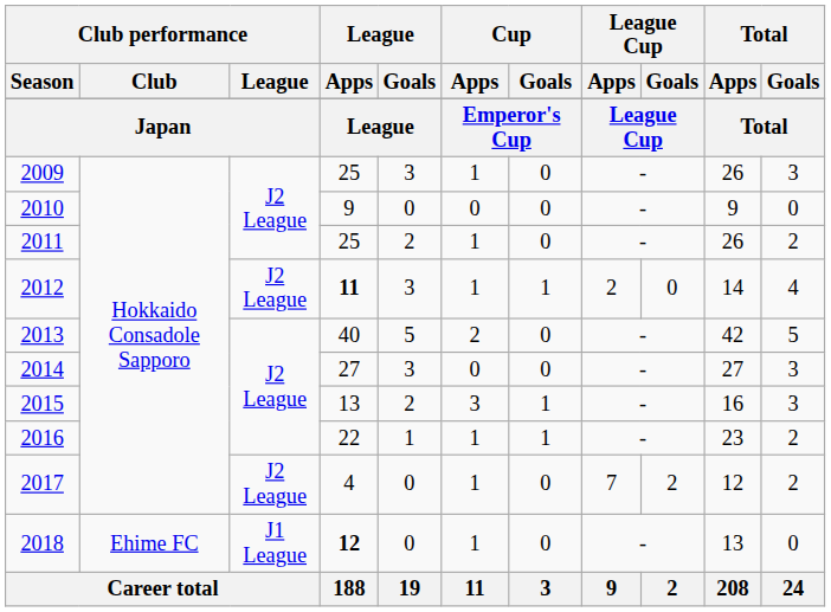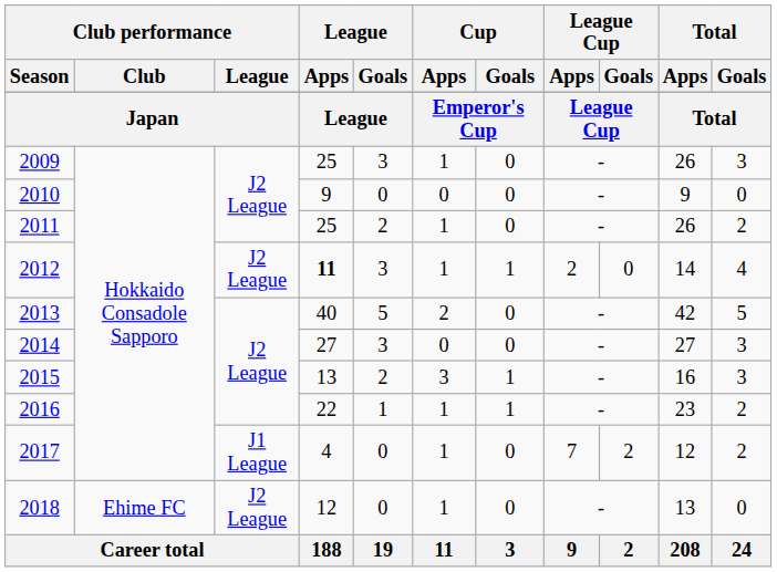 <table class="wikitable" style="text-align:center">
 <tr>
 <th colspan=3>Club performance</th>
 <th colspan=2>League</th>
 <th colspan=2>Cup</th>
 <th colspan=2>League Cup</th>
 <th colspan=2>Total</th>
 </tr>
 <tr>
 <th>Season</th>
 <th>Club</th>
 <th>League</th>
 <th>Apps</th>
 <th>Goals</th>
 <th>Apps</th>
 <th>Goals</th>
 <th>Apps</th>
 <th>Goals</th>
 <th>Apps</th>
 <th>Goals</th>
 </tr>
 <tr>
 </tr>
 <tr>
 <th colspan=3>Japan</th>
 <th colspan=2>League</th>
 <th colspan=2><a href='#'>Emperor's Cup</a></th>
 <th colspan=2><a href='#'>League Cup</a></th>
 <th colspan=2>Total</th>
 </tr>
 <tr>
 <td><a href='#'>2009</a></td>
 <td rowspan="9"><a href='#'>Hokkaido<br>Consadole Sapporo</a></td>
 <td rowspan="3"><a href='#'>J2 League</a></td>
 <td>25</td>
 <td>3</td>
 <td>1</td>
 <td>0</td>
 <td colspan="2">-</td>
 <td>26</td>
 <td>3</td>
 </tr>
 <tr>
 <td><a href='#'>2010</a></td>
 <td>9</td>
 <td>0</td>
 <td>0</td>
 <td>0</td>
 <td colspan="2">-</td>
 <td>9</td>
 <td>0</td>
 </tr>
 <tr>
 <td><a href='#'>2011</a></td>
 <td>25</td>
 <td>2</td>
 <td>1</td>
 <td>0</td>
 <td colspan="2">-</td>
 <td>26</td>
 <td>2</td>
 </tr>
 <tr>
 <td><a href='#'>2012</a></td>
 <td rowspan="1"><a href='#'>J2 League</a></td>
 <td><strong>11</strong></td>
 <td>3</td>
 <td>1</td>
 <td>1</td>
 <td>2</td>
 <td>0</td>
 <td>14</td>
 <td>4</td>
 </tr>
 <tr>
 <td><a href='#'>2013</a></td>
 <td rowspan="4"><a href='#'>J2 League</a></td>
 <td>40</td>
 <td>5</td>
 <td>2</td>
 <td>0</td>
 <td colspan="2">-</td>
 <td>42</td>
 <td>5</td>
 </tr>
 <tr>
 <td><a href='#'>2014</a></td>
 <td>27</td>
 <td>3</td>
 <td>0</td>
 <td>0</td>
 <td colspan="2">-</td>
 <td>27</td>
 <td>3</td>
 </tr>
 <tr>
 <td><a href='#'>2015</a></td>
 <td>13</td>
 <td>2</td>
 <td>3</td>
 <td>1</td>
 <td colspan="2">-</td>
 <td>16</td>
 <td>3</td>
 </tr>
 <tr>
 <td><a href='#'>2016</a></td>
 <td>22</td>
 <td>1</td>
 <td>1</td>
 <td>1</td>
 <td colspan="2">-</td>
 <td>23</td>
 <td>2</td>
 </tr>
 <tr>
 <td><a href='#'>2017</a></td>
-<td rowspan="1"><a href='#'>J2 League</a></td>
+<td><a href='#'>J1 League</a></td>
 <td>4</td>
 <td>0</td>
 <td>1</td>
 <td>0</td>
 <td>7</td>
 <td>2</td>
 <td>12</td>
 <td>2</td>
 </tr>
 <tr>
 <td><a href='#'>2018</a></td>
 <td><a href='#'>Ehime FC</a></td>
-<td><a href='#'>J1 League</a></td>
-<td><strong>12</strong></td>
+<td rowspan="1"><a href='#'>J2 League</a></td>
+<td>12</td>
 <td>0</td>
 <td>1</td>
 <td>0</td>
 <td colspan="2">-</td>
 <td>13</td>
 <td>0</td>
 </tr>
 <tr>
 <th colspan=3>Career total</th>
 <th>188</th>
 <th>19</th>
 <th>11</th>
 <th>3</th>
 <th>9</th>
 <th>2</th>
 <th>208</th>
 <th>24</th>
 </tr>
 </table>
